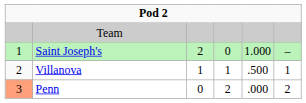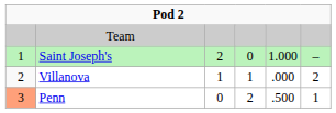 <table class="wikitable" style="margin:1em; clear:right; text-align:left; line-height:normal; width=50%">
 <tr>
 <td style="text-align:center" colspan="7"><strong>Pod 2</strong></td>
 </tr>
 <tr>
 <td style="text-align:center; background-color:#CCCCCC; width:30px"></td>
 <td style="text-align:center; background-color:#CCCCCC; width:200px">Team</td>
 <td style="text-align:center; background-color:#CCCCCC; width:30px"></td>
 <td style="text-align:center; background-color:#CCCCCC; width:30px"></td>
 <td style="text-align:center; background-color:#CCCCCC; width:30px"></td>
 <td style="text-align:center; background-color:#CCCCCC; width:30px"></td>
 </tr>
 <tr>
 <td style="text-align:center; background-color:#bbf3bb; width:30px">1</td>
 <td style="text-align:left; background-color:#bbf3bb; width:150px"><a href='#'>Saint Joseph's</a></td>
 <td style="text-align:center; background-color:#bbf3bb; width:30px">2</td>
 <td style="text-align:center; background-color:#bbf3bb; width:30px">0</td>
 <td style="text-align:center; background-color:#bbf3bb; width:30px">1.000</td>
 <td style="text-align:center; background-color:#bbf3bb; width:30px">–</td>
 </tr>
 <tr>
 <td style="text-align:center; width:30px">2</td>
 <td style="text-align:left; background:white; width:150px"><a href='#'>Villanova</a></td>
 <td style="text-align:center; background:white; width:30px">1</td>
 <td style="text-align:center; background:white; width:30px">1</td>
-<td style="text-align:center; background:white; width:30px">.500</td>
-<td style="text-align:center; background:white; width:30px">1</td>
+<td style="text-align:center; background:white; width:30px">.000</td>
+<td style="text-align:center; background:white; width:30px">2</td>
 </tr>
 <tr>
 <td style="background: lightsalmon; text-align:center; width:30px">3</td>
 <td style="text-align:left; background:white; width:150px"><a href='#'>Penn</a></td>
 <td style="text-align:center; background:white; width:30px">0</td>
 <td style="text-align:center; background:white; width:30px">2</td>
-<td style="text-align:center; background:white; width:30px">.000</td>
-<td style="text-align:center; background:white; width:30px">2</td>
+<td style="text-align:center; background:white; width:30px">.500</td>
+<td style="text-align:center; background:white; width:30px">1</td>
 </tr>
 </table>
